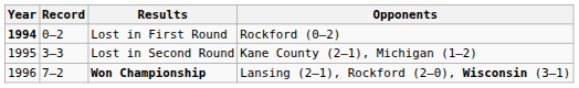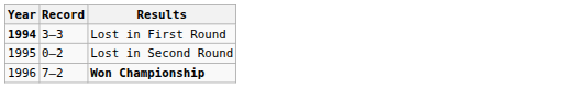 <table class="wikitable">
 <tr>
 <th>Year</th>
 <th>Record</th>
 <th>Results</th>
-<th>Opponents</th>
 </tr>
 <tr>
 <td><strong>1994</strong></td>
-<td>0–2</td>
+<td>3–3</td>
 <td>Lost in First Round</td>
-<td>Rockford (0–2)</td>
 </tr>
 <tr>
 <td>1995</td>
-<td>3–3</td>
+<td>0–2</td>
 <td>Lost in Second Round</td>
-<td>Kane County (2–1), Michigan (1–2)</td>
 </tr>
 <tr>
 <td>1996</td>
 <td>7–2</td>
 <td><strong>Won Championship</strong></td>
-<td>Lansing (2–1), Rockford (2–0), <strong>Wisconsin</strong> (3–1)</td>
 </tr>
 </table>
